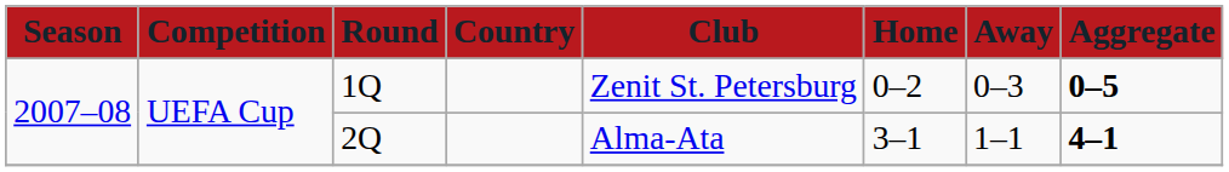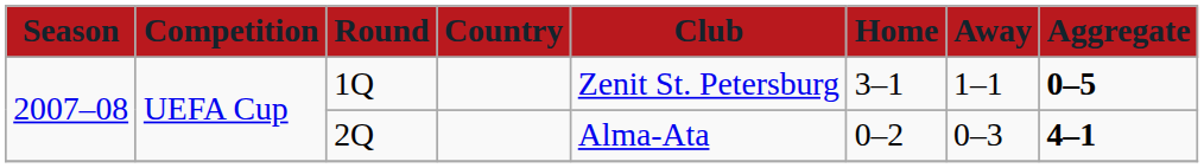 <table class="wikitable">
 <tr>
 <th style="color:#12242D; background:#B9191E;">Season</th>
 <th style="color:#12242D; background:#B9191E;">Competition</th>
 <th style="color:#12242D; background:#B9191E;">Round</th>
 <th style="color:#12242D; background:#B9191E;">Country</th>
 <th style="color:#12242D; background:#B9191E;">Club</th>
 <th style="color:#12242D; background:#B9191E;">Home</th>
 <th style="color:#12242D; background:#B9191E;">Away</th>
 <th style="color:#12242D; background:#B9191E;">Aggregate</th>
 </tr>
 <tr>
 <td rowspan="2"><a href='#'>2007–08</a></td>
 <td rowspan="2"><a href='#'>UEFA Cup</a></td>
 <td>1Q</td>
 <td></td>
 <td><a href='#'>Zenit St. Petersburg</a></td>
-<td>0–2</td>
-<td>0–3</td>
+<td>3–1</td>
+<td>1–1</td>
 <td><strong>0–5</strong></td>
 </tr>
 <tr>
 <td>2Q</td>
 <td></td>
 <td><a href='#'>Alma-Ata</a></td>
-<td>3–1</td>
-<td>1–1</td>
+<td>0–2</td>
+<td>0–3</td>
 <td><strong>4–1</strong></td>
 </tr>
 <tr>
 </tr>
 </table>
